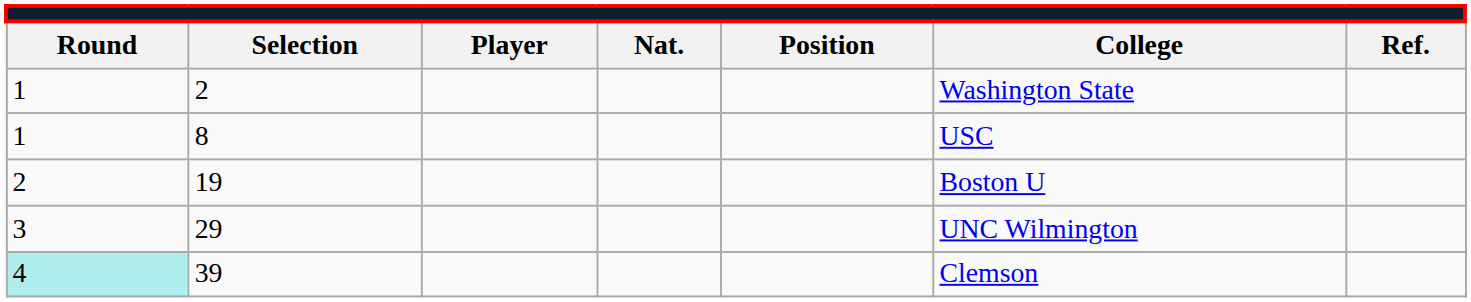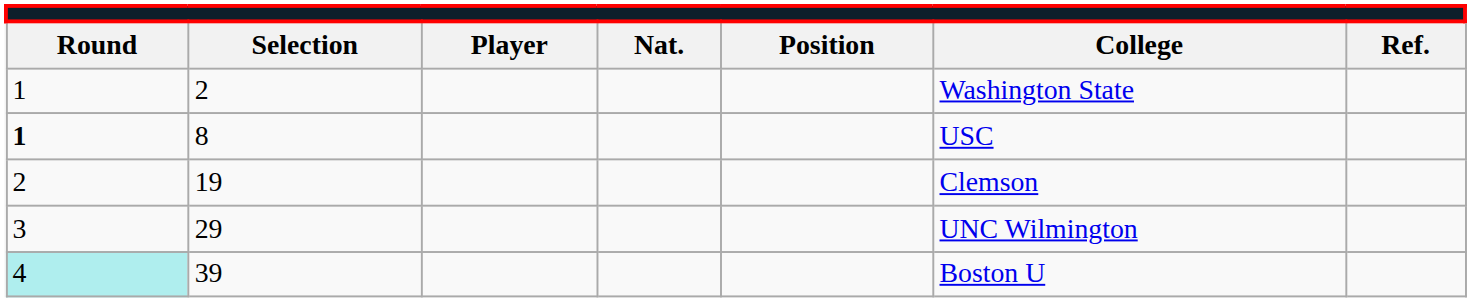 <table class="wikitable sortable" style="width:60%; text-align:center; font-size:90%; text-align:left;">
 <tr style="border-spacing: 2px; border: 2px solid red;">
 <td colspan="7" bgcolor="#0d1f2b" color="#FFFFFF" border="#c22131" align="center"><strong></strong></td>
 </tr>
 <tr>
 <th>Round</th>
 <th>Selection</th>
 <th>Player</th>
 <th>Nat.</th>
 <th>Position</th>
 <th>College</th>
 <th class="unsortable">Ref.</th>
 </tr>
 <tr>
 <td>1</td>
 <td>2</td>
 <td></td>
 <td></td>
 <td></td>
 <td><a href='#'>Washington State</a></td>
 <td></td>
 </tr>
 <tr>
-<td>1</td>
+<td><strong>1</strong></td>
 <td>8</td>
 <td></td>
 <td></td>
 <td></td>
 <td><a href='#'>USC</a></td>
 <td></td>
 </tr>
 <tr>
 <td>2</td>
 <td>19</td>
 <td></td>
 <td></td>
 <td></td>
-<td><a href='#'>Boston U</a></td>
+<td><a href='#'>Clemson</a></td>
 <td></td>
 </tr>
 <tr>
 <td>3</td>
 <td>29</td>
 <td></td>
 <td></td>
 <td></td>
 <td><a href='#'>UNC Wilmington</a></td>
 <td></td>
 </tr>
 <tr>
 <td style="background: paleturquoise;">4</td>
 <td>39</td>
 <td></td>
 <td></td>
 <td></td>
-<td><a href='#'>Clemson</a></td>
+<td><a href='#'>Boston U</a></td>
 <td></td>
 </tr>
 </table>
